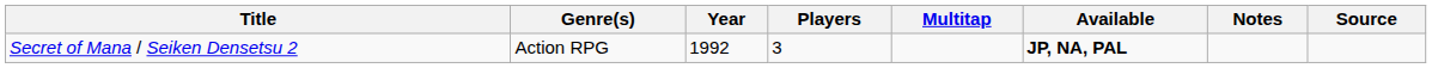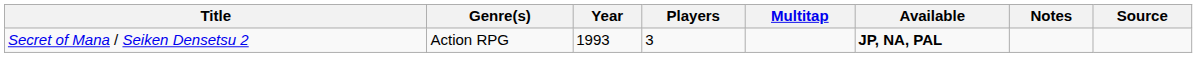 <table class="wikitable sortable" style="width:100%;">
 <tr>
 <th>Title</th>
 <th>Genre(s)</th>
 <th>Year</th>
 <th>Players</th>
 <th><a href='#'>Multitap</a></th>
 <th>Available</th>
 <th>Notes</th>
 <th>Source</th>
 </tr>
 <tr>
 <td><em><a href='#'>Secret of Mana</a></em> / <em><a href='#'>Seiken Densetsu 2</a></em></td>
 <td>Action RPG</td>
-<td>1992</td>
+<td>1993</td>
 <td>3</td>
 <td></td>
 <td><strong>JP, NA, PAL</strong></td>
 <td></td>
 <td></td>
 </tr>
 </table>
